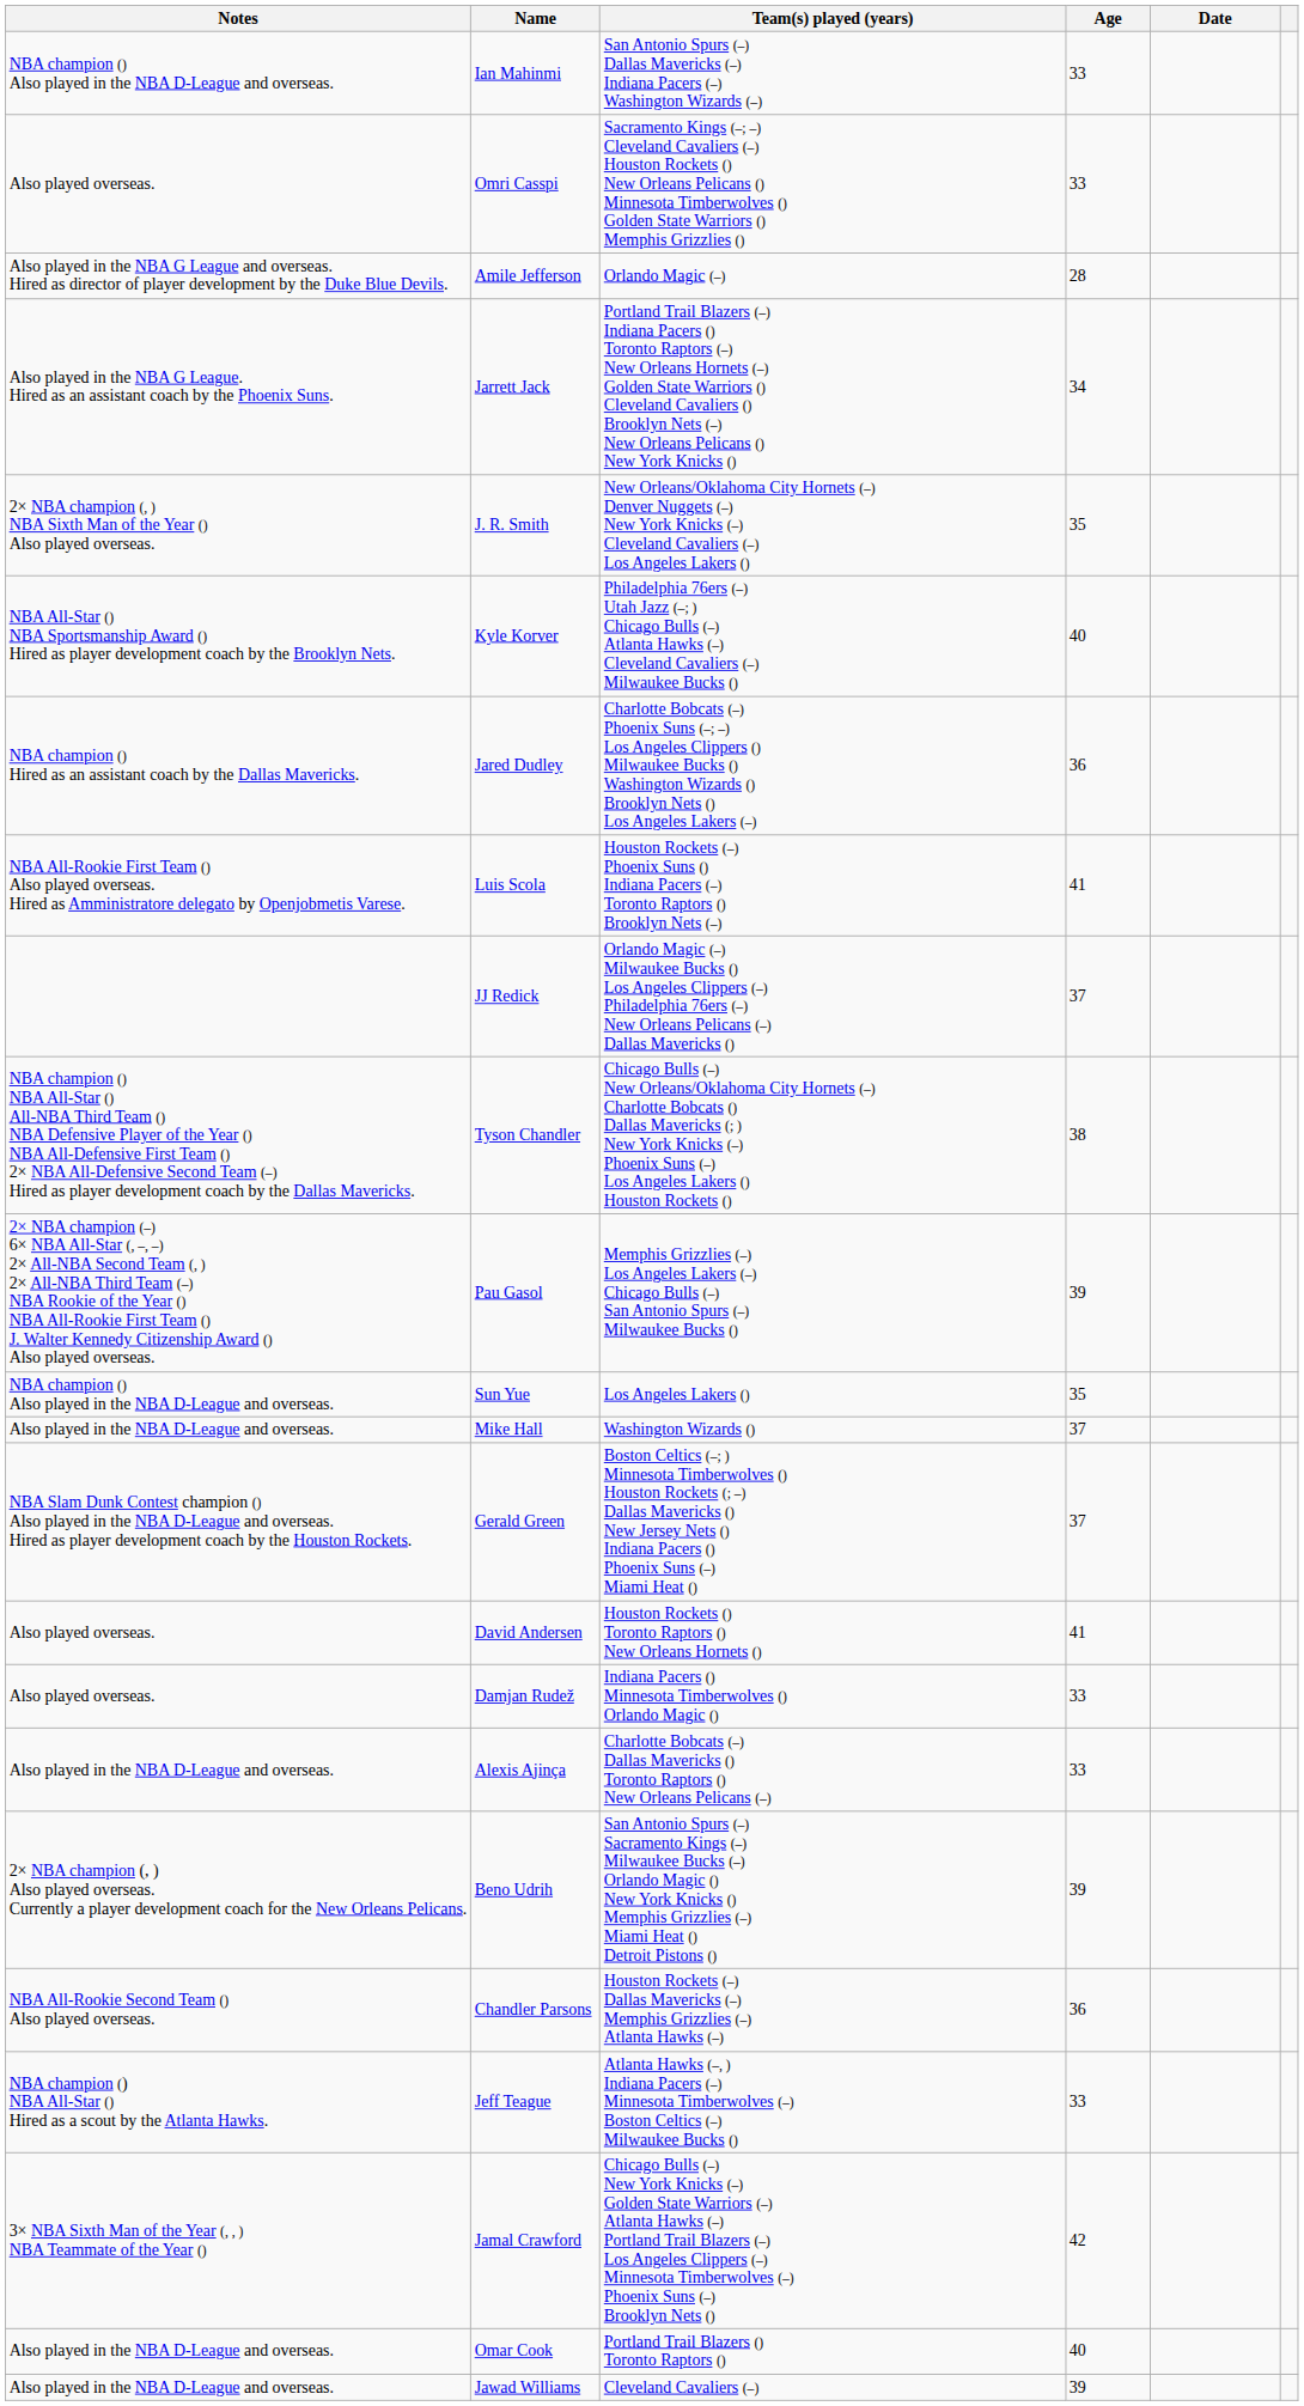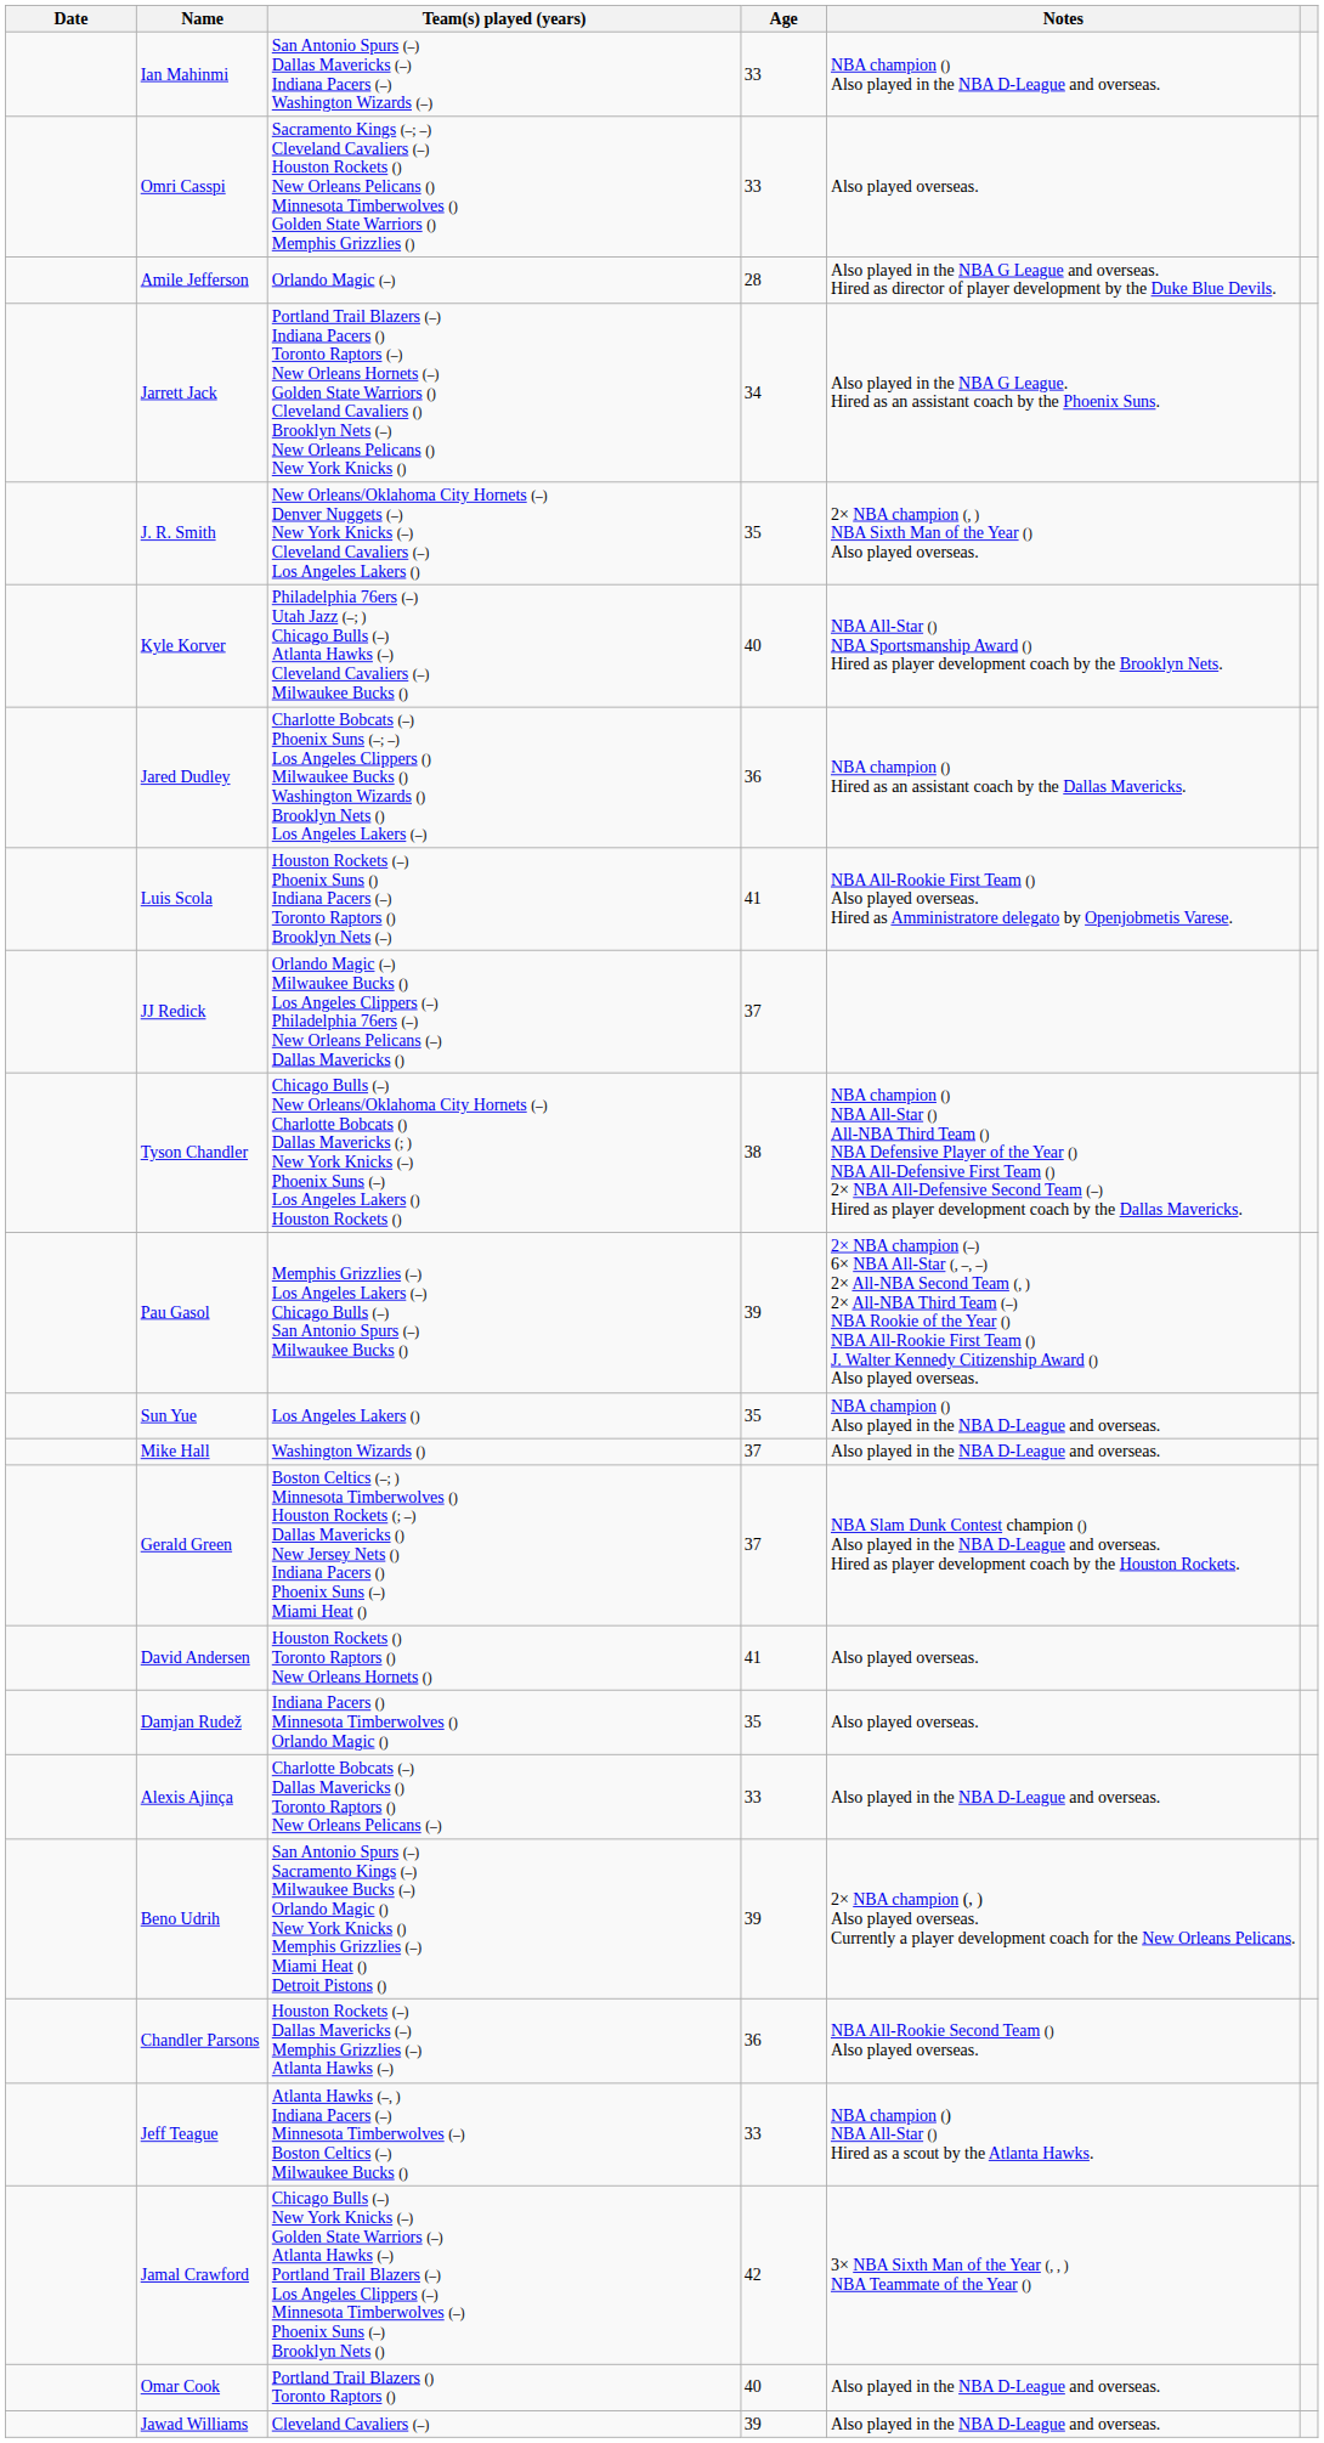 <table class="sortable wikitable sticky-header sort-under col4center col6center">
 <tr>
-<th style="width:36%">Notes</th>
+<th style="width:10%">Date</th>
 <th style="width:10%">Name</th>
 <th style="width:36%">Team(s) played (years)</th>
 <th>Age</th>
-<th style="width:10%">Date</th>
+<th style="width:36%">Notes</th>
 <th class="unsortable"></th>
 </tr>
 <tr>
-<td><a href='#'>NBA champion</a> <small>()</small><br>Also played in the <a href='#'>NBA D-League</a> and overseas.</td>
+<td></td>
 <td><a href='#'>Ian Mahinmi</a></td>
 <td><a href='#'>San Antonio Spurs</a> <small>(–)</small><br><a href='#'>Dallas Mavericks</a> <small>(–)</small><br><a href='#'>Indiana Pacers</a> <small>(–)</small><br><a href='#'>Washington Wizards</a> <small>(–)</small></td>
 <td>33</td>
-<td></td>
+<td><a href='#'>NBA champion</a> <small>()</small><br>Also played in the <a href='#'>NBA D-League</a> and overseas.</td>
 <td></td>
 </tr>
 <tr>
-<td>Also played overseas.</td>
+<td></td>
 <td><a href='#'>Omri Casspi</a></td>
 <td><a href='#'>Sacramento Kings</a> <small>(–; –)</small><br><a href='#'>Cleveland Cavaliers</a> <small>(–)</small><br><a href='#'>Houston Rockets</a> <small>()</small><br><a href='#'>New Orleans Pelicans</a> <small>()</small><br><a href='#'>Minnesota Timberwolves</a> <small>()</small><br><a href='#'>Golden State Warriors</a> <small>()</small><br><a href='#'>Memphis Grizzlies</a> <small>()</small></td>
 <td>33</td>
-<td></td>
+<td>Also played overseas.</td>
 <td></td>
 </tr>
 <tr>
-<td>Also played in the <a href='#'>NBA G League</a> and overseas.<br>Hired as director of player development by the <a href='#'>Duke Blue Devils</a>.</td>
+<td></td>
 <td><a href='#'>Amile Jefferson</a></td>
 <td><a href='#'>Orlando Magic</a> <small>(–)</small></td>
 <td>28</td>
-<td></td>
+<td>Also played in the <a href='#'>NBA G League</a> and overseas.<br>Hired as director of player development by the <a href='#'>Duke Blue Devils</a>.</td>
 <td></td>
 </tr>
 <tr>
-<td>Also played in the <a href='#'>NBA G League</a>.<br>Hired as an assistant coach by the <a href='#'>Phoenix Suns</a>.</td>
+<td></td>
 <td><a href='#'>Jarrett Jack</a></td>
 <td><a href='#'>Portland Trail Blazers</a> <small>(–)</small><br><a href='#'>Indiana Pacers</a> <small>()</small><br><a href='#'>Toronto Raptors</a> <small>(–)</small><br><a href='#'>New Orleans Hornets</a> <small>(–)</small><br><a href='#'>Golden State Warriors</a> <small>()</small><br><a href='#'>Cleveland Cavaliers</a> <small>()</small><br><a href='#'>Brooklyn Nets</a> <small>(–)</small><br><a href='#'>New Orleans Pelicans</a> <small>()</small><br><a href='#'>New York Knicks</a> <small>()</small></td>
 <td>34</td>
-<td></td>
+<td>Also played in the <a href='#'>NBA G League</a>.<br>Hired as an assistant coach by the <a href='#'>Phoenix Suns</a>.</td>
 <td></td>
 </tr>
 <tr>
-<td>2× <a href='#'>NBA champion</a> <small>(, )</small><br><a href='#'>NBA Sixth Man of the Year</a> <small>()</small><br>Also played overseas.</td>
+<td></td>
 <td><a href='#'>J. R. Smith</a></td>
 <td><a href='#'>New Orleans/Oklahoma City Hornets</a> <small>(–)</small><br><a href='#'>Denver Nuggets</a> <small>(–)</small><br><a href='#'>New York Knicks</a> <small>(–)</small><br><a href='#'>Cleveland Cavaliers</a> <small>(–)</small><br><a href='#'>Los Angeles Lakers</a> <small>()</small></td>
 <td>35</td>
-<td></td>
+<td>2× <a href='#'>NBA champion</a> <small>(, )</small><br><a href='#'>NBA Sixth Man of the Year</a> <small>()</small><br>Also played overseas.</td>
 <td></td>
 </tr>
 <tr>
-<td><a href='#'>NBA All-Star</a> <small>()</small><br><a href='#'>NBA Sportsmanship Award</a> <small>()</small><br>Hired as player development coach by the <a href='#'>Brooklyn Nets</a>.</td>
+<td></td>
 <td><a href='#'>Kyle Korver</a></td>
 <td><a href='#'>Philadelphia 76ers</a> <small>(–)</small><br><a href='#'>Utah Jazz</a> <small>(–; )</small><br><a href='#'>Chicago Bulls</a> <small>(–)</small><br><a href='#'>Atlanta Hawks</a> <small>(–)</small><br><a href='#'>Cleveland Cavaliers</a> <small>(–)</small><br><a href='#'>Milwaukee Bucks</a> <small>()</small></td>
 <td>40</td>
-<td></td>
+<td><a href='#'>NBA All-Star</a> <small>()</small><br><a href='#'>NBA Sportsmanship Award</a> <small>()</small><br>Hired as player development coach by the <a href='#'>Brooklyn Nets</a>.</td>
 <td></td>
 </tr>
 <tr>
-<td><a href='#'>NBA champion</a> <small>()</small><br>Hired as an assistant coach by the <a href='#'>Dallas Mavericks</a>.</td>
+<td></td>
 <td><a href='#'>Jared Dudley</a></td>
 <td><a href='#'>Charlotte Bobcats</a> <small>(–)</small><br><a href='#'>Phoenix Suns</a> <small>(–; –)</small><br><a href='#'>Los Angeles Clippers</a> <small>()</small><br><a href='#'>Milwaukee Bucks</a> <small>()</small><br><a href='#'>Washington Wizards</a> <small>()</small><br><a href='#'>Brooklyn Nets</a> <small>()</small><br><a href='#'>Los Angeles Lakers</a> <small>(–)</small></td>
 <td>36</td>
-<td></td>
+<td><a href='#'>NBA champion</a> <small>()</small><br>Hired as an assistant coach by the <a href='#'>Dallas Mavericks</a>.</td>
 <td></td>
 </tr>
 <tr>
-<td><a href='#'>NBA All-Rookie First Team</a> <small>()</small><br>Also played overseas.<br>Hired as <a href='#'>Amministratore delegato</a> by <a href='#'>Openjobmetis Varese</a>.</td>
+<td></td>
 <td><a href='#'>Luis Scola</a></td>
 <td><a href='#'>Houston Rockets</a> <small>(–)</small><br><a href='#'>Phoenix Suns</a> <small>()</small><br><a href='#'>Indiana Pacers</a> <small>(–)</small><br><a href='#'>Toronto Raptors</a> <small>()</small><br><a href='#'>Brooklyn Nets</a> <small>(–)</small></td>
 <td>41</td>
-<td></td>
+<td><a href='#'>NBA All-Rookie First Team</a> <small>()</small><br>Also played overseas.<br>Hired as <a href='#'>Amministratore delegato</a> by <a href='#'>Openjobmetis Varese</a>.</td>
 <td></td>
 </tr>
 <tr>
 <td></td>
 <td><a href='#'>JJ Redick</a></td>
 <td><a href='#'>Orlando Magic</a> <small>(–)</small><br><a href='#'>Milwaukee Bucks</a> <small>()</small><br><a href='#'>Los Angeles Clippers</a> <small>(–)</small><br><a href='#'>Philadelphia 76ers</a> <small>(–)</small><br><a href='#'>New Orleans Pelicans</a> <small>(–)</small><br><a href='#'>Dallas Mavericks</a> <small>()</small></td>
 <td>37</td>
 <td></td>
 <td></td>
 </tr>
 <tr>
-<td><a href='#'>NBA champion</a> <small>()</small><br><a href='#'>NBA All-Star</a> <small>()</small><br><a href='#'>All-NBA Third Team</a> <small>()</small><br><a href='#'>NBA Defensive Player of the Year</a> <small>()</small><br><a href='#'>NBA All-Defensive First Team</a> <small>()</small><br>2× <a href='#'>NBA All-Defensive Second Team</a> <small>(–)</small><br>Hired as player development coach by the <a href='#'>Dallas Mavericks</a>.</td>
+<td></td>
 <td><a href='#'>Tyson Chandler</a></td>
 <td><a href='#'>Chicago Bulls</a> <small>(–)</small><br><a href='#'>New Orleans/Oklahoma City Hornets</a> <small>(–)</small><br><a href='#'>Charlotte Bobcats</a> <small>()</small><br><a href='#'>Dallas Mavericks</a> <small>(; )</small><br><a href='#'>New York Knicks</a> <small>(–)</small><br><a href='#'>Phoenix Suns</a> <small>(–)</small><br><a href='#'>Los Angeles Lakers</a> <small>()</small><br><a href='#'>Houston Rockets</a> <small>()</small></td>
 <td>38</td>
-<td></td>
+<td><a href='#'>NBA champion</a> <small>()</small><br><a href='#'>NBA All-Star</a> <small>()</small><br><a href='#'>All-NBA Third Team</a> <small>()</small><br><a href='#'>NBA Defensive Player of the Year</a> <small>()</small><br><a href='#'>NBA All-Defensive First Team</a> <small>()</small><br>2× <a href='#'>NBA All-Defensive Second Team</a> <small>(–)</small><br>Hired as player development coach by the <a href='#'>Dallas Mavericks</a>.</td>
 <td></td>
 </tr>
 <tr>
-<td><a href='#'>2× NBA champion</a> <small>(–)</small><br>6× <a href='#'>NBA All-Star</a> <small>(, –, –)</small><br>2× <a href='#'>All-NBA Second Team</a> <small>(, )</small><br>2× <a href='#'>All-NBA Third Team</a> <small>(–)</small><br><a href='#'>NBA Rookie of the Year</a> <small>()</small><br><a href='#'>NBA All-Rookie First Team</a> <small>()</small><br><a href='#'>J. Walter Kennedy Citizenship Award</a> <small>()</small><br>Also played overseas.</td>
+<td></td>
 <td><a href='#'>Pau Gasol</a></td>
 <td><a href='#'>Memphis Grizzlies</a> <small>(–)</small><br><a href='#'>Los Angeles Lakers</a> <small>(–)</small><br><a href='#'>Chicago Bulls</a> <small>(–)</small><br><a href='#'>San Antonio Spurs</a> <small>(–)</small><br><a href='#'>Milwaukee Bucks</a> <small>()</small></td>
 <td>39</td>
-<td></td>
+<td><a href='#'>2× NBA champion</a> <small>(–)</small><br>6× <a href='#'>NBA All-Star</a> <small>(, –, –)</small><br>2× <a href='#'>All-NBA Second Team</a> <small>(, )</small><br>2× <a href='#'>All-NBA Third Team</a> <small>(–)</small><br><a href='#'>NBA Rookie of the Year</a> <small>()</small><br><a href='#'>NBA All-Rookie First Team</a> <small>()</small><br><a href='#'>J. Walter Kennedy Citizenship Award</a> <small>()</small><br>Also played overseas.</td>
 <td></td>
 </tr>
 <tr>
-<td><a href='#'>NBA champion</a> <small>()</small><br>Also played in the <a href='#'>NBA D-League</a> and overseas.</td>
+<td></td>
 <td><a href='#'>Sun Yue</a></td>
 <td><a href='#'>Los Angeles Lakers</a> <small>()</small></td>
 <td>35</td>
-<td></td>
+<td><a href='#'>NBA champion</a> <small>()</small><br>Also played in the <a href='#'>NBA D-League</a> and overseas.</td>
 <td></td>
 </tr>
 <tr>
-<td>Also played in the <a href='#'>NBA D-League</a> and overseas.</td>
+<td></td>
 <td><a href='#'>Mike Hall</a></td>
 <td><a href='#'>Washington Wizards</a> <small>()</small></td>
 <td>37</td>
-<td></td>
+<td>Also played in the <a href='#'>NBA D-League</a> and overseas.</td>
 <td></td>
 </tr>
 <tr>
-<td><a href='#'>NBA Slam Dunk Contest</a> champion <small>()</small><br>Also played in the <a href='#'>NBA D-League</a> and overseas.<br>Hired as player development coach by the <a href='#'>Houston Rockets</a>.</td>
+<td></td>
 <td><a href='#'>Gerald Green</a></td>
 <td><a href='#'>Boston Celtics</a> <small>(–; )</small><br><a href='#'>Minnesota Timberwolves</a> <small>()</small><br><a href='#'>Houston Rockets</a> <small>(; –)</small><br><a href='#'>Dallas Mavericks</a> <small>()</small><br><a href='#'>New Jersey Nets</a> <small>()</small><br><a href='#'>Indiana Pacers</a> <small>()</small><br><a href='#'>Phoenix Suns</a> <small>(–)</small><br><a href='#'>Miami Heat</a> <small>()</small></td>
 <td>37</td>
-<td></td>
+<td><a href='#'>NBA Slam Dunk Contest</a> champion <small>()</small><br>Also played in the <a href='#'>NBA D-League</a> and overseas.<br>Hired as player development coach by the <a href='#'>Houston Rockets</a>.</td>
 <td></td>
 </tr>
 <tr>
-<td>Also played overseas.</td>
+<td></td>
 <td><a href='#'>David Andersen</a></td>
 <td><a href='#'>Houston Rockets</a> <small>()</small><br><a href='#'>Toronto Raptors</a> <small>()</small><br><a href='#'>New Orleans Hornets</a> <small>()</small></td>
 <td>41</td>
-<td></td>
+<td>Also played overseas.</td>
 <td></td>
 </tr>
 <tr>
-<td>Also played overseas.</td>
+<td></td>
 <td><a href='#'>Damjan Rudež</a></td>
 <td><a href='#'>Indiana Pacers</a> <small>()</small><br><a href='#'>Minnesota Timberwolves</a> <small>()</small><br><a href='#'>Orlando Magic</a> <small>()</small></td>
-<td>33</td>
-<td></td>
+<td>35</td>
+<td>Also played overseas.</td>
 <td></td>
 </tr>
 <tr>
-<td>Also played in the <a href='#'>NBA D-League</a> and overseas.</td>
+<td></td>
 <td><a href='#'>Alexis Ajinça</a></td>
 <td><a href='#'>Charlotte Bobcats</a> <small>(–)</small><br><a href='#'>Dallas Mavericks</a> <small>()</small><br><a href='#'>Toronto Raptors</a> <small>()</small><br><a href='#'>New Orleans Pelicans</a> <small>(–)</small></td>
 <td>33</td>
-<td></td>
+<td>Also played in the <a href='#'>NBA D-League</a> and overseas.</td>
 <td></td>
 </tr>
 <tr>
-<td>2× <a href='#'>NBA champion</a> (, )<br>Also played overseas.<br>Currently a player development coach for the <a href='#'>New Orleans Pelicans</a>.</td>
+<td></td>
 <td><a href='#'>Beno Udrih</a></td>
 <td><a href='#'>San Antonio Spurs</a> <small>(–)</small><br><a href='#'>Sacramento Kings</a> <small>(–)</small><br><a href='#'>Milwaukee Bucks</a> <small>(–)</small><br><a href='#'>Orlando Magic</a> <small>()</small><br><a href='#'>New York Knicks</a> <small>()</small><br><a href='#'>Memphis Grizzlies</a> <small>(–)</small><br><a href='#'>Miami Heat</a> <small>()</small><br><a href='#'>Detroit Pistons</a> <small>()</small></td>
 <td>39</td>
-<td></td>
+<td>2× <a href='#'>NBA champion</a> (, )<br>Also played overseas.<br>Currently a player development coach for the <a href='#'>New Orleans Pelicans</a>.</td>
 <td></td>
 </tr>
 <tr>
-<td><a href='#'>NBA All-Rookie Second Team</a> <small>()</small><br>Also played overseas.</td>
+<td></td>
 <td><a href='#'>Chandler Parsons</a></td>
 <td><a href='#'>Houston Rockets</a> <small>(–)</small><br><a href='#'>Dallas Mavericks</a> <small>(–)</small><br><a href='#'>Memphis Grizzlies</a> <small>(–)</small><br><a href='#'>Atlanta Hawks</a> <small>(–)</small></td>
 <td>36</td>
-<td></td>
+<td><a href='#'>NBA All-Rookie Second Team</a> <small>()</small><br>Also played overseas.</td>
 <td></td>
 </tr>
 <tr>
-<td><a href='#'>NBA champion</a> <small>(</small>)<br><a href='#'>NBA All-Star</a> <small>()</small><br>Hired as a scout by the <a href='#'>Atlanta Hawks</a>.</td>
+<td></td>
 <td><a href='#'>Jeff Teague</a></td>
 <td><a href='#'>Atlanta Hawks</a> <small>(–, )</small><br><a href='#'>Indiana Pacers</a> <small>(–)</small><br><a href='#'>Minnesota Timberwolves</a> <small>(–)</small><br><a href='#'>Boston Celtics</a> <small>(–)</small><br><a href='#'>Milwaukee Bucks</a> <small>()</small></td>
 <td>33</td>
-<td></td>
+<td><a href='#'>NBA champion</a> <small>(</small>)<br><a href='#'>NBA All-Star</a> <small>()</small><br>Hired as a scout by the <a href='#'>Atlanta Hawks</a>.</td>
 <td></td>
 </tr>
 <tr>
-<td>3× <a href='#'>NBA Sixth Man of the Year</a> <small>(, , )</small><br><a href='#'>NBA Teammate of the Year</a> <small>()</small></td>
+<td></td>
 <td><a href='#'>Jamal Crawford</a></td>
 <td><a href='#'>Chicago Bulls</a> <small>(–)</small><br><a href='#'>New York Knicks</a> <small>(–)</small><br><a href='#'>Golden State Warriors</a> <small>(–)</small><br><a href='#'>Atlanta Hawks</a> <small>(–)</small><br><a href='#'>Portland Trail Blazers</a> <small>(–)</small><br><a href='#'>Los Angeles Clippers</a> <small>(–)</small><br><a href='#'>Minnesota Timberwolves</a> <small>(–)</small><br><a href='#'>Phoenix Suns</a> <small>(–)</small><br><a href='#'>Brooklyn Nets</a> <small>()</small></td>
 <td>42</td>
-<td></td>
+<td>3× <a href='#'>NBA Sixth Man of the Year</a> <small>(, , )</small><br><a href='#'>NBA Teammate of the Year</a> <small>()</small></td>
 <td></td>
 </tr>
 <tr>
-<td>Also played in the <a href='#'>NBA D-League</a> and overseas.</td>
+<td></td>
 <td><a href='#'>Omar Cook</a></td>
 <td><a href='#'>Portland Trail Blazers</a> <small>()</small><br><a href='#'>Toronto Raptors</a> <small>()</small></td>
 <td>40</td>
-<td></td>
+<td>Also played in the <a href='#'>NBA D-League</a> and overseas.</td>
 <td></td>
 </tr>
 <tr>
-<td>Also played in the <a href='#'>NBA D-League</a> and overseas.</td>
+<td></td>
 <td><a href='#'>Jawad Williams</a></td>
 <td><a href='#'>Cleveland Cavaliers</a> <small>(–)</small></td>
 <td>39</td>
-<td></td>
+<td>Also played in the <a href='#'>NBA D-League</a> and overseas.</td>
 <td></td>
 </tr>
 </table>
